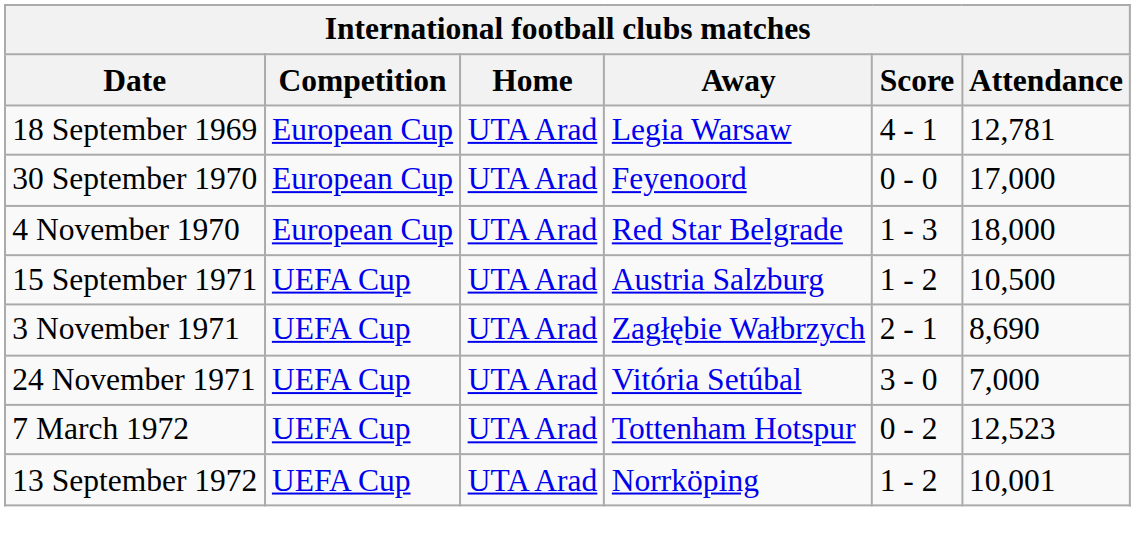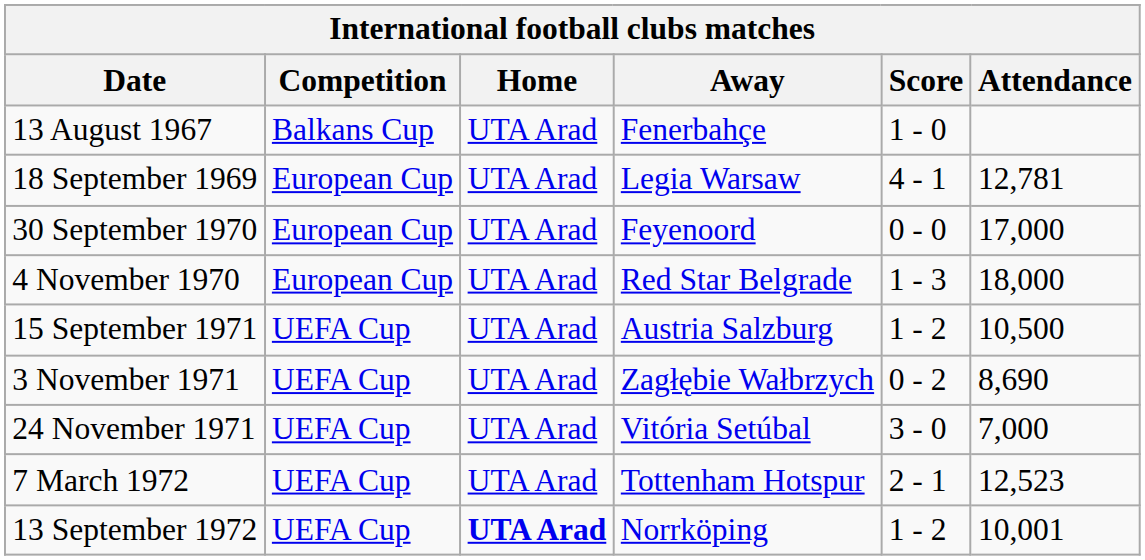 <table class="wikitable collapsible collapsed" style="text-align: left;font-size:100%;">
 <tr>
 <th colspan=6>International football clubs matches</th>
 </tr>
 <tr>
 <th>Date</th>
 <th>Competition</th>
 <th>Home</th>
 <th>Away</th>
 <th>Score</th>
 <th>Attendance</th>
+</tr>
+<tr>
+<td>13 August 1967</td>
+<td><a href='#'>Balkans Cup</a></td>
+<td> <a href='#'>UTA Arad</a></td>
+<td>          <a href='#'>Fenerbahçe</a></td>
+<td>1 - 0</td>
+<td></td>
 </tr>
 <tr>
 <td>18 September 1969</td>
 <td><a href='#'>European Cup</a></td>
 <td> <a href='#'>UTA Arad</a></td>
 <td>          <a href='#'>Legia Warsaw</a></td>
 <td>4 - 1</td>
 <td>12,781</td>
 </tr>
 <tr>
 <td>30 September 1970</td>
 <td><a href='#'>European Cup</a></td>
 <td> <a href='#'>UTA Arad</a></td>
 <td>          <a href='#'>Feyenoord</a></td>
 <td>0 - 0</td>
 <td>17,000</td>
 </tr>
 <tr>
 <td>4 November 1970</td>
 <td><a href='#'>European Cup</a></td>
 <td> <a href='#'>UTA Arad</a></td>
 <td>          <a href='#'>Red Star Belgrade</a></td>
 <td>1 - 3</td>
 <td>18,000</td>
 </tr>
 <tr>
 <td>15 September 1971</td>
 <td><a href='#'>UEFA Cup</a></td>
 <td> <a href='#'>UTA Arad</a></td>
 <td>          <a href='#'>Austria Salzburg</a></td>
 <td>1 - 2</td>
 <td>10,500</td>
 </tr>
 <tr>
 <td>3 November 1971</td>
 <td><a href='#'>UEFA Cup</a></td>
 <td> <a href='#'>UTA Arad</a></td>
 <td>          <a href='#'>Zagłębie Wałbrzych</a></td>
-<td>2 - 1</td>
+<td>0 - 2</td>
 <td>8,690</td>
 </tr>
 <tr>
 <td>24 November 1971</td>
 <td><a href='#'>UEFA Cup</a></td>
 <td> <a href='#'>UTA Arad</a></td>
 <td>          <a href='#'>Vitória Setúbal</a></td>
 <td>3 - 0</td>
 <td>7,000</td>
 </tr>
 <tr>
 <td>7 March 1972</td>
 <td><a href='#'>UEFA Cup</a></td>
 <td> <a href='#'>UTA Arad</a></td>
 <td>          <a href='#'>Tottenham Hotspur</a></td>
-<td>0 - 2</td>
+<td>2 - 1</td>
 <td>12,523</td>
 </tr>
 <tr>
 <td>13 September 1972</td>
 <td><a href='#'>UEFA Cup</a></td>
-<td> <a href='#'>UTA Arad</a></td>
+<td><strong> <a href='#'>UTA Arad</a></strong></td>
 <td>          <a href='#'>Norrköping</a></td>
 <td>1 - 2</td>
 <td>10,001</td>
 </tr>
 </table>
